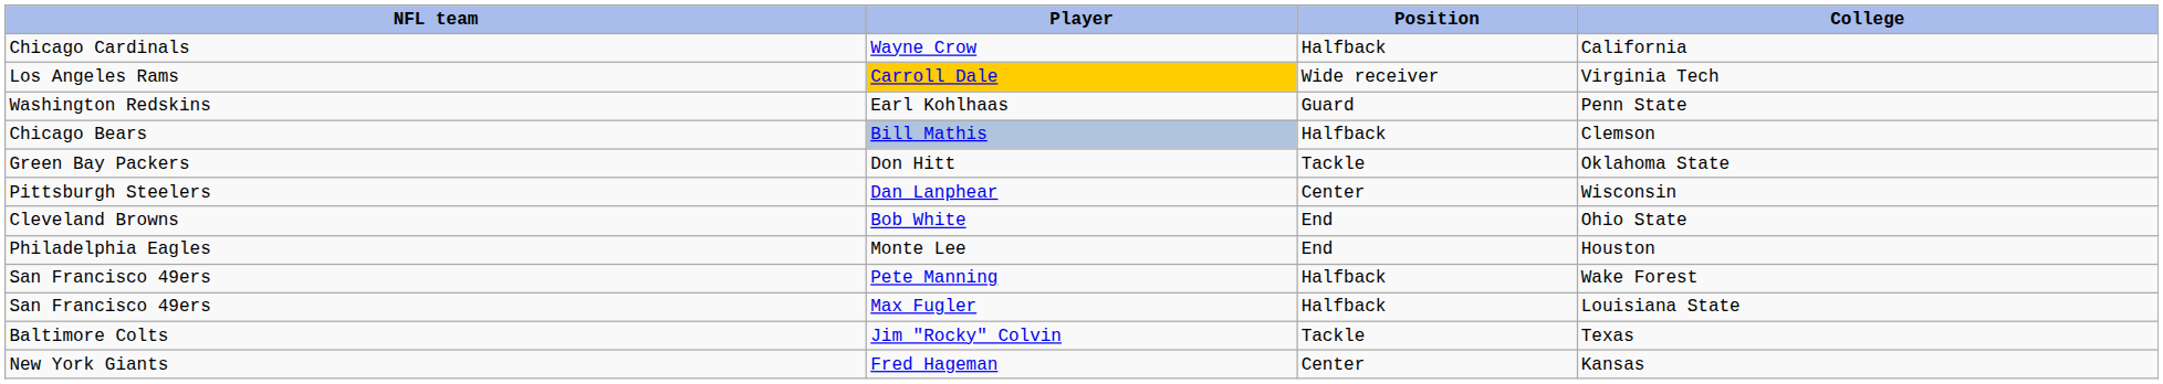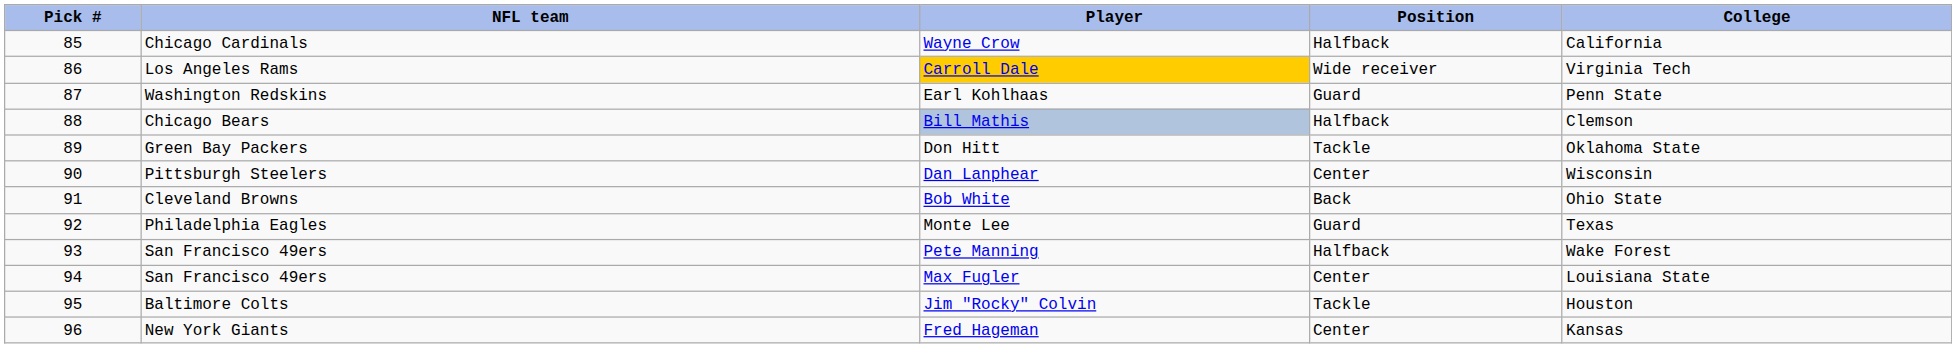 <table class="wikitable sortable sortable" style="width: 100%">
 <tr>
+<th style="background:#A8BDEC;" width=7%>Pick #</th>
 <th width=40% style="background:#A8BDEC;">NFL team</th>
 <th width=20% style="background:#A8BDEC;">Player</th>
 <th width=13% style="background:#A8BDEC;">Position</th>
 <th style="background:#A8BDEC;">College</th>
 </tr>
 <tr>
+<td align=center>85</td>
 <td>Chicago Cardinals</td>
 <td><a href='#'>Wayne Crow</a></td>
 <td>Halfback</td>
 <td>California</td>
 </tr>
 <tr>
+<td align=center>86</td>
 <td>Los Angeles Rams</td>
 <td bgcolor="#FFCC00"><a href='#'>Carroll Dale</a></td>
 <td>Wide receiver</td>
 <td>Virginia Tech</td>
 </tr>
 <tr>
+<td align=center>87</td>
 <td>Washington Redskins</td>
 <td>Earl Kohlhaas</td>
 <td>Guard</td>
 <td>Penn State</td>
 </tr>
 <tr>
+<td align=center>88</td>
 <td>Chicago Bears</td>
 <td bgcolor=lightsteelblue><a href='#'>Bill Mathis</a></td>
 <td>Halfback</td>
 <td>Clemson</td>
 </tr>
 <tr>
+<td align=center>89</td>
 <td>Green Bay Packers</td>
 <td>Don Hitt</td>
 <td>Tackle</td>
 <td>Oklahoma State</td>
 </tr>
 <tr>
+<td align=center>90</td>
 <td>Pittsburgh Steelers</td>
 <td><a href='#'>Dan Lanphear</a></td>
 <td>Center</td>
 <td>Wisconsin</td>
 </tr>
 <tr>
+<td align=center>91</td>
 <td>Cleveland Browns</td>
 <td><a href='#'>Bob White</a></td>
-<td>End</td>
+<td>Back</td>
 <td>Ohio State</td>
 </tr>
 <tr>
+<td align=center>92</td>
 <td>Philadelphia Eagles</td>
 <td>Monte Lee</td>
-<td>End</td>
-<td>Houston</td>
+<td>Guard</td>
+<td>Texas</td>
 </tr>
 <tr>
+<td align=center>93</td>
 <td>San Francisco 49ers</td>
 <td><a href='#'>Pete Manning</a></td>
 <td>Halfback</td>
 <td>Wake Forest</td>
 </tr>
 <tr>
+<td align=center>94</td>
 <td>San Francisco 49ers</td>
 <td><a href='#'>Max Fugler</a></td>
-<td>Halfback</td>
+<td>Center</td>
 <td>Louisiana State</td>
 </tr>
 <tr>
+<td align=center>95</td>
 <td>Baltimore Colts</td>
 <td><a href='#'>Jim "Rocky" Colvin</a></td>
 <td>Tackle</td>
-<td>Texas</td>
+<td>Houston</td>
 </tr>
 <tr>
+<td align=center>96</td>
 <td>New York Giants</td>
 <td><a href='#'>Fred Hageman</a></td>
 <td>Center</td>
 <td>Kansas</td>
 </tr>
 </table>
